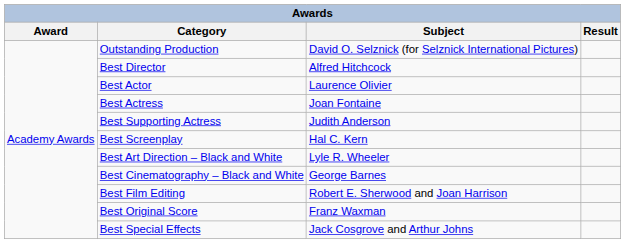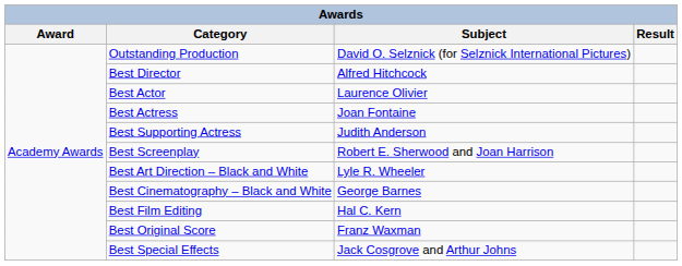 <table class="wikitable sortable">
 <tr style="background:#ccc; text-align:center;">
 <th colspan="5" style="background: LightSteelBlue;">Awards</th>
 </tr>
 <tr style="background:#ccc; text-align:center;">
 <th>Award</th>
 <th>Category</th>
 <th>Subject</th>
 <th>Result</th>
 </tr>
 <tr>
 <td rowspan=11><a href='#'>Academy Awards</a></td>
 <td><a href='#'>Outstanding Production</a></td>
 <td><a href='#'>David O. Selznick</a> (for <a href='#'>Selznick International Pictures</a>)</td>
 <td></td>
 </tr>
 <tr>
 <td><a href='#'>Best Director</a></td>
 <td><a href='#'>Alfred Hitchcock</a></td>
 <td></td>
 </tr>
 <tr>
 <td><a href='#'>Best Actor</a></td>
 <td><a href='#'>Laurence Olivier</a></td>
 <td></td>
 </tr>
 <tr>
 <td><a href='#'>Best Actress</a></td>
 <td><a href='#'>Joan Fontaine</a></td>
 <td></td>
 </tr>
 <tr>
 <td><a href='#'>Best Supporting Actress</a></td>
 <td><a href='#'>Judith Anderson</a></td>
 <td></td>
 </tr>
 <tr>
 <td><a href='#'>Best Screenplay</a></td>
-<td><a href='#'>Hal C. Kern</a></td>
+<td><a href='#'>Robert E. Sherwood</a> and <a href='#'>Joan Harrison</a></td>
 <td></td>
 </tr>
 <tr>
 <td><a href='#'>Best Art Direction – Black and White</a></td>
 <td><a href='#'>Lyle R. Wheeler</a></td>
 <td></td>
 </tr>
 <tr>
 <td><a href='#'>Best Cinematography – Black and White</a></td>
 <td><a href='#'>George Barnes</a></td>
 <td></td>
 </tr>
 <tr>
 <td><a href='#'>Best Film Editing</a></td>
-<td><a href='#'>Robert E. Sherwood</a> and <a href='#'>Joan Harrison</a></td>
+<td><a href='#'>Hal C. Kern</a></td>
 <td></td>
 </tr>
 <tr>
 <td><a href='#'>Best Original Score</a></td>
 <td><a href='#'>Franz Waxman</a></td>
 <td></td>
 </tr>
 <tr>
 <td><a href='#'>Best Special Effects</a></td>
 <td><a href='#'>Jack Cosgrove</a> and <a href='#'>Arthur Johns</a></td>
 <td></td>
 </tr>
 </table>
